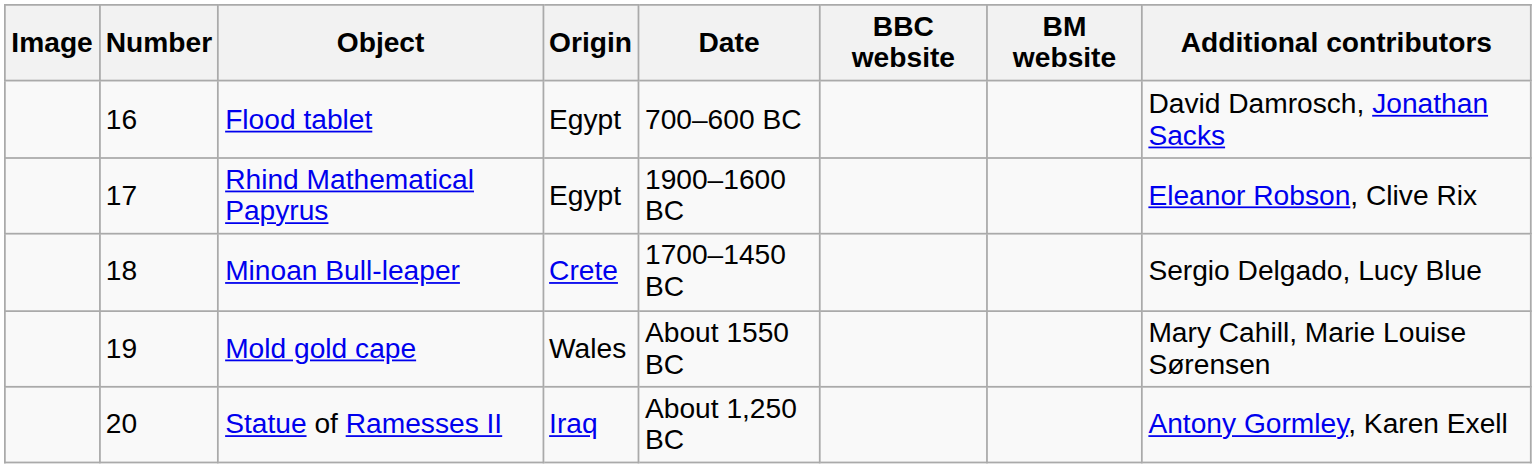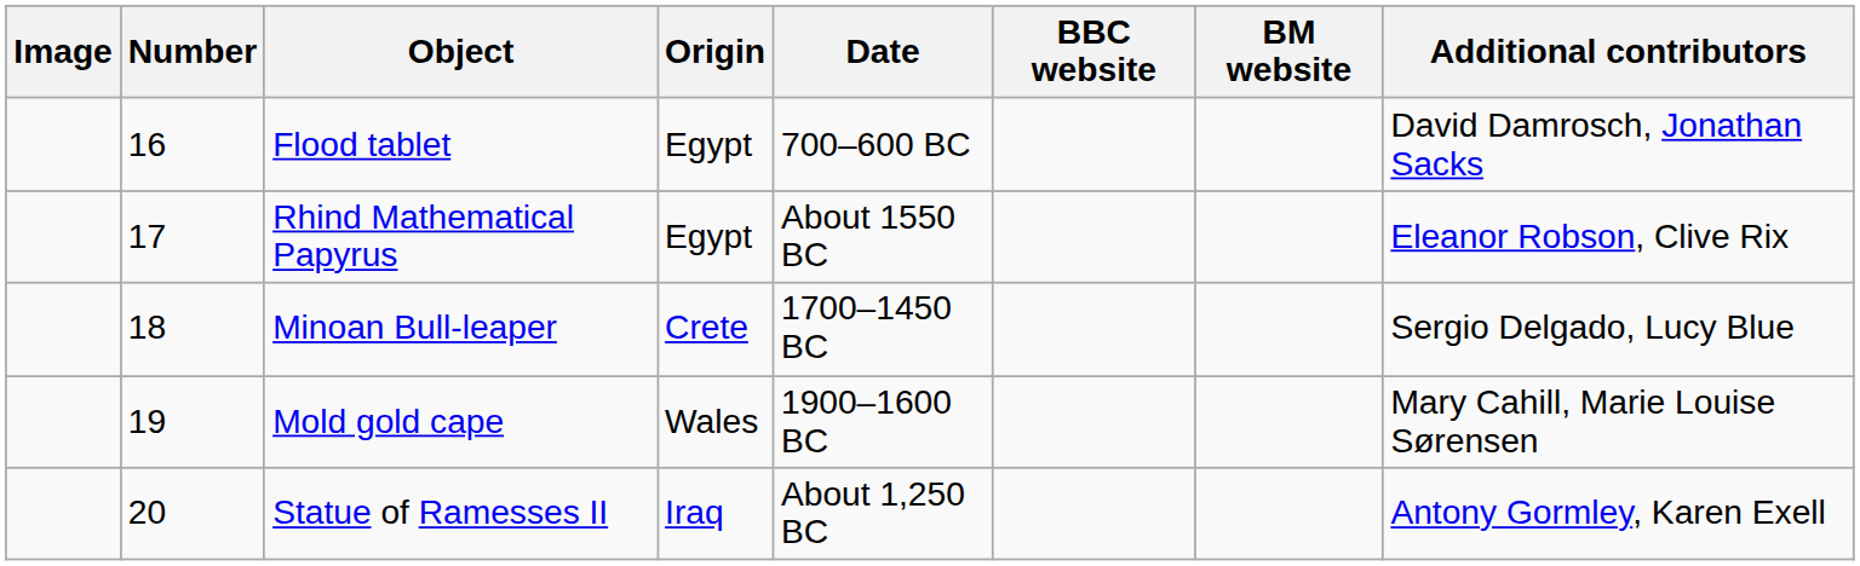 <table class="wikitable">
 <tr>
 <th>Image</th>
 <th>Number</th>
 <th>Object</th>
 <th>Origin</th>
 <th>Date</th>
 <th>BBC website</th>
 <th>BM website</th>
 <th>Additional contributors</th>
 </tr>
 <tr>
 <td></td>
 <td>16</td>
 <td><a href='#'>Flood tablet</a></td>
 <td>Egypt</td>
 <td>700–600 BC</td>
 <td></td>
 <td></td>
 <td>David Damrosch, <a href='#'>Jonathan Sacks</a></td>
 </tr>
 <tr>
 <td></td>
 <td>17</td>
 <td><a href='#'>Rhind Mathematical Papyrus</a></td>
 <td>Egypt</td>
-<td>1900–1600 BC</td>
+<td>About 1550 BC</td>
 <td></td>
 <td></td>
 <td><a href='#'>Eleanor Robson</a>, Clive Rix</td>
 </tr>
 <tr>
 <td></td>
 <td>18</td>
 <td><a href='#'>Minoan Bull-leaper</a></td>
 <td><a href='#'>Crete</a></td>
 <td>1700–1450 BC</td>
 <td></td>
 <td></td>
 <td>Sergio Delgado, Lucy Blue</td>
 </tr>
 <tr>
 <td></td>
 <td>19</td>
 <td><a href='#'>Mold gold cape</a></td>
 <td>Wales</td>
-<td>About 1550 BC</td>
+<td>1900–1600 BC</td>
 <td></td>
 <td></td>
 <td>Mary Cahill, Marie Louise Sørensen</td>
 </tr>
 <tr>
 <td></td>
 <td>20</td>
 <td><a href='#'>Statue</a> of <a href='#'>Ramesses II</a></td>
 <td><a href='#'>Iraq</a></td>
 <td>About 1,250 BC</td>
 <td></td>
 <td></td>
 <td><a href='#'>Antony Gormley</a>, Karen Exell</td>
 </tr>
 </table>
